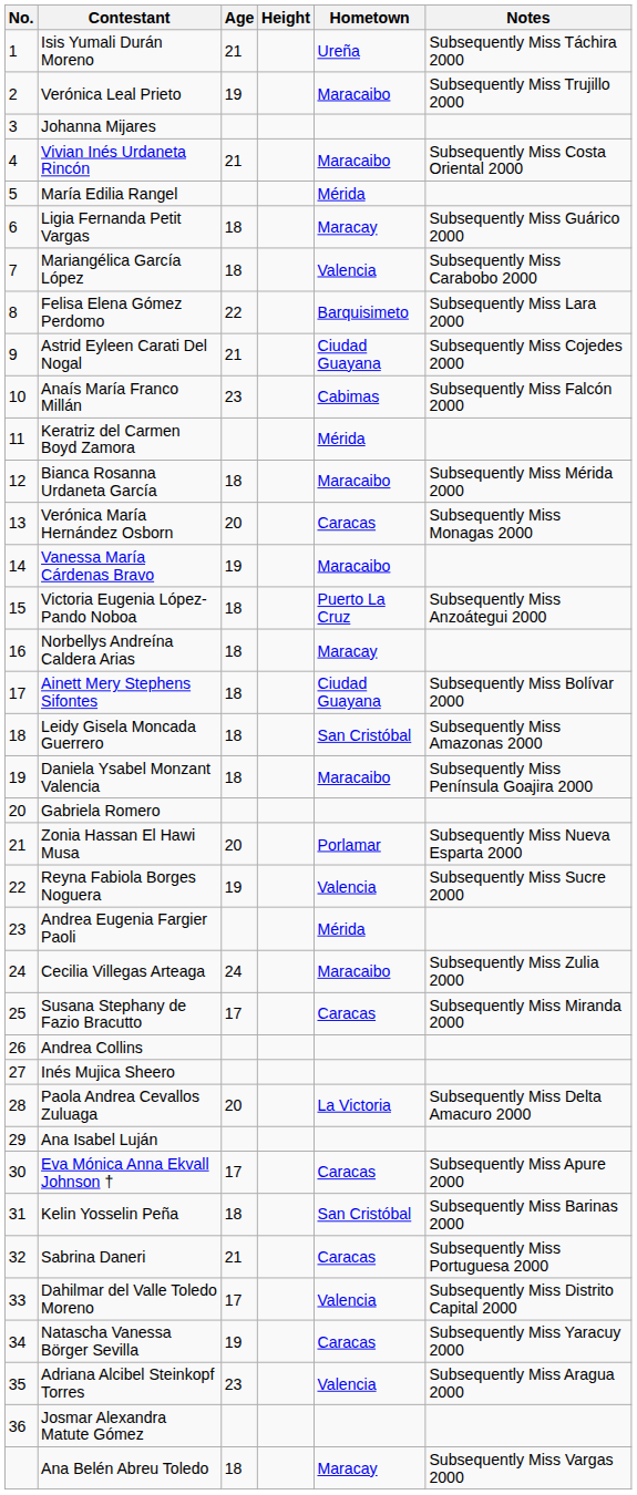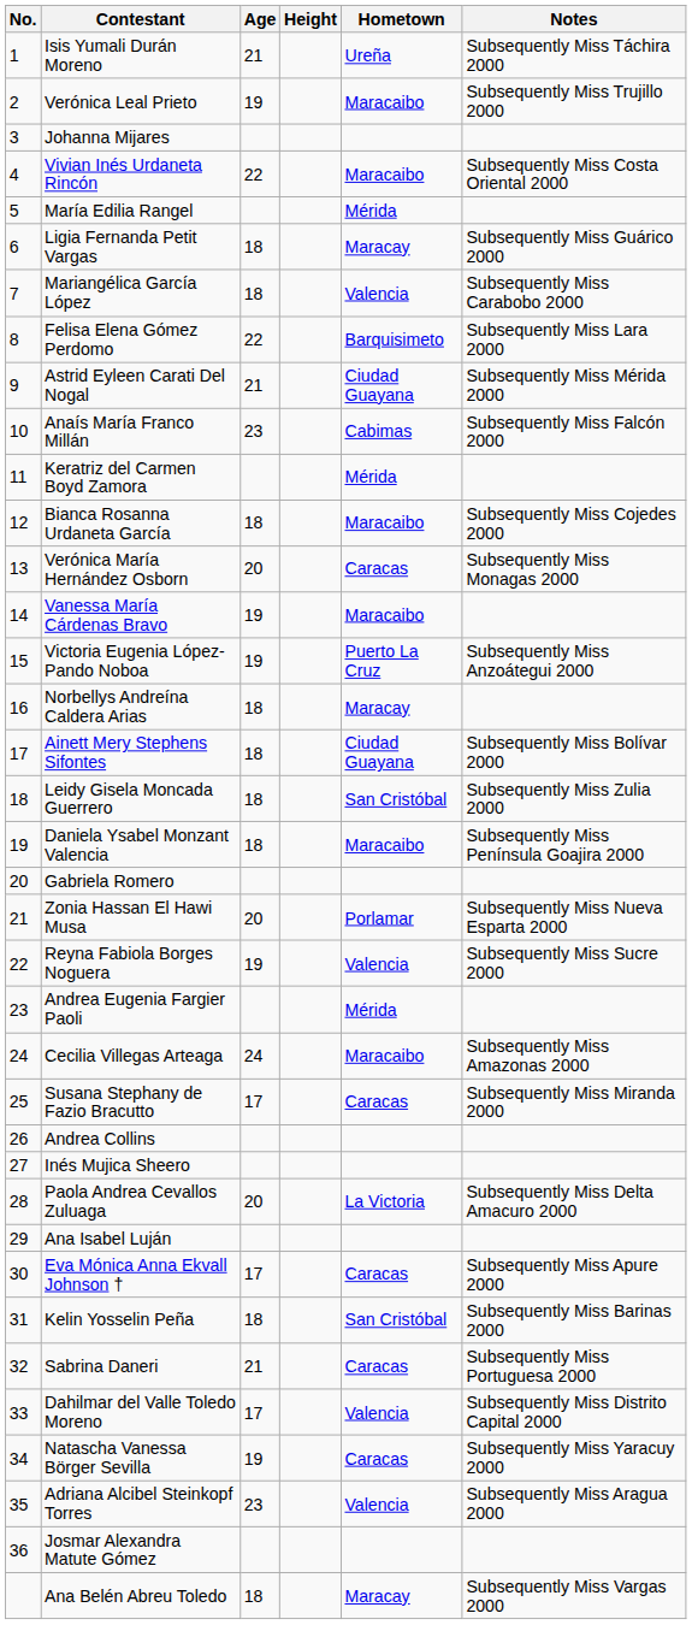 <table class="wikitable sortable" style="font-size: 95%;">
 <tr>
 <th>No.</th>
 <th>Contestant</th>
 <th>Age</th>
 <th>Height</th>
 <th>Hometown</th>
 <th>Notes</th>
 </tr>
 <tr>
 <td>1</td>
 <td>Isis Yumali Durán Moreno</td>
 <td>21</td>
 <td></td>
 <td><a href='#'>Ureña</a></td>
 <td>Subsequently Miss Táchira 2000</td>
 </tr>
 <tr>
 <td>2</td>
 <td>Verónica Leal Prieto</td>
 <td>19</td>
 <td></td>
 <td><a href='#'>Maracaibo</a></td>
 <td>Subsequently Miss Trujillo 2000</td>
 </tr>
 <tr>
 <td>3</td>
 <td>Johanna Mijares</td>
 <td></td>
 <td></td>
 <td></td>
 <td></td>
 </tr>
 <tr>
 <td>4</td>
 <td><a href='#'>Vivian Inés Urdaneta Rincón</a></td>
-<td>21</td>
+<td>22</td>
 <td></td>
 <td><a href='#'>Maracaibo</a></td>
 <td>Subsequently Miss Costa Oriental 2000</td>
 </tr>
 <tr>
 <td>5</td>
 <td>María Edilia Rangel</td>
 <td></td>
 <td></td>
 <td><a href='#'>Mérida</a></td>
 <td></td>
 </tr>
 <tr>
 <td>6</td>
 <td>Ligia Fernanda Petit Vargas</td>
 <td>18</td>
 <td></td>
 <td><a href='#'>Maracay</a></td>
 <td>Subsequently Miss Guárico 2000</td>
 </tr>
 <tr>
 <td>7</td>
 <td>Mariangélica García López</td>
 <td>18</td>
 <td></td>
 <td><a href='#'>Valencia</a></td>
 <td>Subsequently Miss Carabobo 2000</td>
 </tr>
 <tr>
 <td>8</td>
 <td>Felisa Elena Gómez Perdomo</td>
 <td>22</td>
 <td></td>
 <td><a href='#'>Barquisimeto</a></td>
 <td>Subsequently Miss Lara 2000</td>
 </tr>
 <tr>
 <td>9</td>
 <td>Astrid Eyleen Carati Del Nogal</td>
 <td>21</td>
 <td></td>
 <td><a href='#'>Ciudad Guayana</a></td>
-<td>Subsequently Miss Cojedes 2000</td>
+<td>Subsequently Miss Mérida 2000</td>
 </tr>
 <tr>
 <td>10</td>
 <td>Anaís María Franco Millán</td>
 <td>23</td>
 <td></td>
 <td><a href='#'>Cabimas</a></td>
 <td>Subsequently Miss Falcón 2000</td>
 </tr>
 <tr>
 <td>11</td>
 <td>Keratriz del Carmen Boyd Zamora</td>
 <td></td>
 <td></td>
 <td><a href='#'>Mérida</a></td>
 <td></td>
 </tr>
 <tr>
 <td>12</td>
 <td>Bianca Rosanna Urdaneta García</td>
 <td>18</td>
 <td></td>
 <td><a href='#'>Maracaibo</a></td>
-<td>Subsequently Miss Mérida 2000</td>
+<td>Subsequently Miss Cojedes 2000</td>
 </tr>
 <tr>
 <td>13</td>
 <td>Verónica María Hernández Osborn</td>
 <td>20</td>
 <td></td>
 <td><a href='#'>Caracas</a></td>
 <td>Subsequently Miss Monagas 2000</td>
 </tr>
 <tr>
 <td>14</td>
 <td><a href='#'>Vanessa María Cárdenas Bravo</a></td>
 <td>19</td>
 <td></td>
 <td><a href='#'>Maracaibo</a></td>
 <td></td>
 </tr>
 <tr>
 <td>15</td>
 <td>Victoria Eugenia López-Pando Noboa</td>
-<td>18</td>
+<td>19</td>
 <td></td>
 <td><a href='#'>Puerto La Cruz</a></td>
 <td>Subsequently Miss Anzoátegui 2000</td>
 </tr>
 <tr>
 <td>16</td>
 <td>Norbellys Andreína Caldera Arias</td>
 <td>18</td>
 <td></td>
 <td><a href='#'>Maracay</a></td>
 <td></td>
 </tr>
 <tr>
 <td>17</td>
 <td><a href='#'>Ainett Mery Stephens Sifontes</a></td>
 <td>18</td>
 <td></td>
 <td><a href='#'>Ciudad Guayana</a></td>
 <td>Subsequently Miss Bolívar 2000</td>
 </tr>
 <tr>
 <td>18</td>
 <td>Leidy Gisela Moncada Guerrero</td>
 <td>18</td>
 <td></td>
 <td><a href='#'>San Cristóbal</a></td>
-<td>Subsequently Miss Amazonas 2000</td>
+<td>Subsequently Miss Zulia 2000</td>
 </tr>
 <tr>
 <td>19</td>
 <td>Daniela Ysabel Monzant Valencia</td>
 <td>18</td>
 <td></td>
 <td><a href='#'>Maracaibo</a></td>
 <td>Subsequently Miss Península Goajira 2000</td>
 </tr>
 <tr>
 <td>20</td>
 <td>Gabriela Romero</td>
 <td></td>
 <td></td>
 <td></td>
 <td></td>
 </tr>
 <tr>
 <td>21</td>
 <td>Zonia Hassan El Hawi Musa</td>
 <td>20</td>
 <td></td>
 <td><a href='#'>Porlamar</a></td>
 <td>Subsequently Miss Nueva Esparta 2000</td>
 </tr>
 <tr>
 <td>22</td>
 <td>Reyna Fabiola Borges Noguera</td>
 <td>19</td>
 <td></td>
 <td><a href='#'>Valencia</a></td>
 <td>Subsequently Miss Sucre 2000</td>
 </tr>
 <tr>
 <td>23</td>
 <td>Andrea Eugenia Fargier Paoli</td>
 <td></td>
 <td></td>
 <td><a href='#'>Mérida</a></td>
 <td></td>
 </tr>
 <tr>
 <td>24</td>
 <td>Cecilia Villegas Arteaga</td>
 <td>24</td>
 <td></td>
 <td><a href='#'>Maracaibo</a></td>
-<td>Subsequently Miss Zulia 2000</td>
+<td>Subsequently Miss Amazonas 2000</td>
 </tr>
 <tr>
 <td>25</td>
 <td>Susana Stephany de Fazio Bracutto</td>
 <td>17</td>
 <td></td>
 <td><a href='#'>Caracas</a></td>
 <td>Subsequently Miss Miranda 2000</td>
 </tr>
 <tr>
 <td>26</td>
 <td>Andrea Collins</td>
 <td></td>
 <td></td>
 <td></td>
 <td></td>
 </tr>
 <tr>
 <td>27</td>
 <td>Inés Mujica Sheero</td>
 <td></td>
 <td></td>
 <td></td>
 <td></td>
 </tr>
 <tr>
 <td>28</td>
 <td>Paola Andrea Cevallos Zuluaga</td>
 <td>20</td>
 <td></td>
 <td><a href='#'>La Victoria</a></td>
 <td>Subsequently Miss Delta Amacuro 2000</td>
 </tr>
 <tr>
 <td>29</td>
 <td>Ana Isabel Luján</td>
 <td></td>
 <td></td>
 <td></td>
 <td></td>
 </tr>
 <tr>
 <td>30</td>
 <td><a href='#'>Eva Mónica Anna Ekvall Johnson</a> †</td>
 <td>17</td>
 <td></td>
 <td><a href='#'>Caracas</a></td>
 <td>Subsequently Miss Apure 2000</td>
 </tr>
 <tr>
 <td>31</td>
 <td>Kelin Yosselin Peña</td>
 <td>18</td>
 <td></td>
 <td><a href='#'>San Cristóbal</a></td>
 <td>Subsequently Miss Barinas 2000</td>
 </tr>
 <tr>
 <td>32</td>
 <td>Sabrina Daneri</td>
 <td>21</td>
 <td></td>
 <td><a href='#'>Caracas</a></td>
 <td>Subsequently Miss Portuguesa 2000</td>
 </tr>
 <tr>
 <td>33</td>
 <td>Dahilmar del Valle Toledo Moreno</td>
 <td>17</td>
 <td></td>
 <td><a href='#'>Valencia</a></td>
 <td>Subsequently Miss Distrito Capital 2000</td>
 </tr>
 <tr>
 <td>34</td>
 <td>Natascha Vanessa Börger Sevilla</td>
 <td>19</td>
 <td></td>
 <td><a href='#'>Caracas</a></td>
 <td>Subsequently Miss Yaracuy 2000</td>
 </tr>
 <tr>
 <td>35</td>
 <td>Adriana Alcibel Steinkopf Torres</td>
 <td>23</td>
 <td></td>
 <td><a href='#'>Valencia</a></td>
 <td>Subsequently Miss Aragua 2000</td>
 </tr>
 <tr>
 <td>36</td>
 <td>Josmar Alexandra Matute Gómez</td>
 <td></td>
 <td></td>
 <td></td>
 <td></td>
 </tr>
 <tr>
 <td></td>
 <td>Ana Belén Abreu Toledo</td>
 <td>18</td>
 <td></td>
 <td><a href='#'>Maracay</a></td>
 <td>Subsequently Miss Vargas 2000</td>
 </tr>
 </table>
